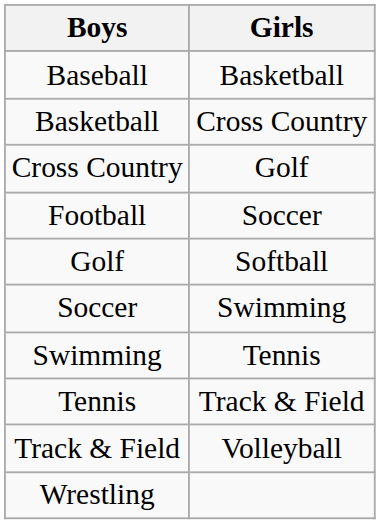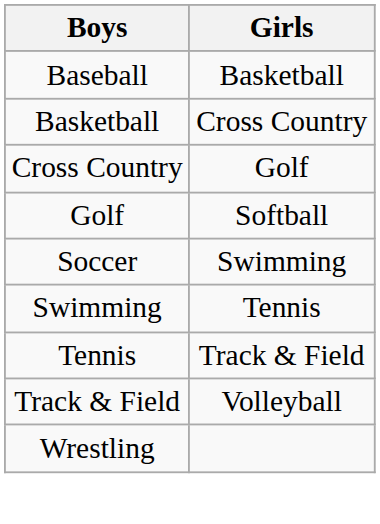 <table class="wikitable" style="text-align:center">
 <tr>
 <th>Boys</th>
 <th>Girls</th>
 </tr>
 <tr>
 <td>Baseball</td>
 <td>Basketball</td>
 </tr>
 <tr>
 <td>Basketball</td>
 <td>Cross Country</td>
 </tr>
 <tr>
 <td>Cross Country</td>
 <td>Golf</td>
-</tr>
-<tr>
-<td>Football</td>
-<td>Soccer</td>
 </tr>
 <tr>
 <td>Golf</td>
 <td>Softball</td>
 </tr>
 <tr>
 <td>Soccer</td>
 <td>Swimming</td>
 </tr>
 <tr>
 <td>Swimming</td>
 <td>Tennis</td>
 </tr>
 <tr>
 <td>Tennis</td>
 <td>Track & Field</td>
 </tr>
 <tr>
 <td>Track & Field</td>
 <td>Volleyball</td>
 </tr>
 <tr>
 <td>Wrestling</td>
 <td></td>
 </tr>
 </table>
